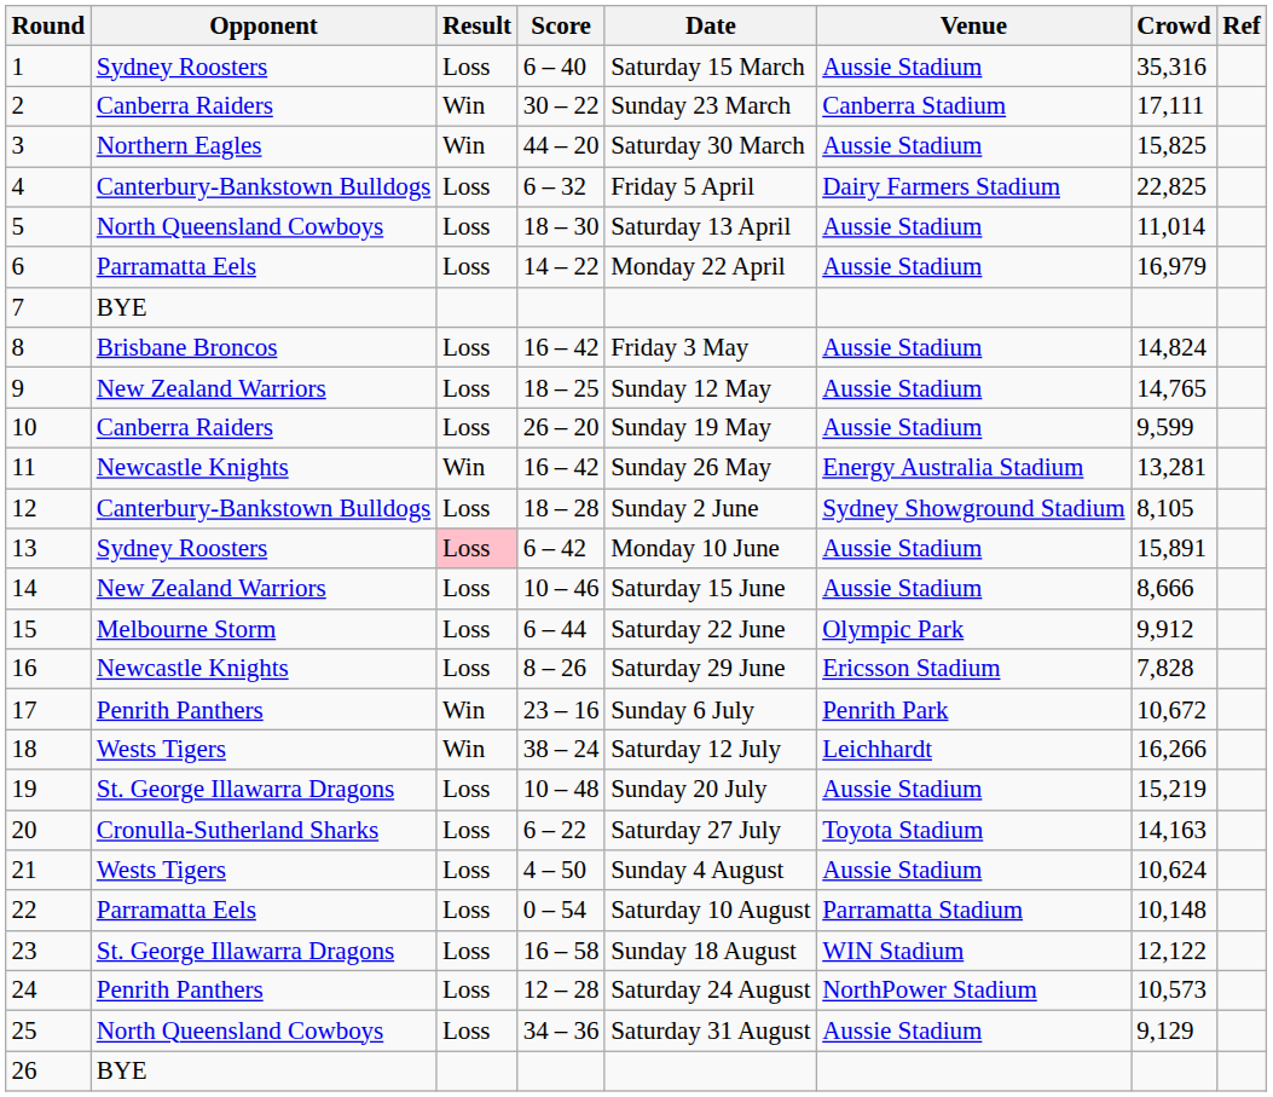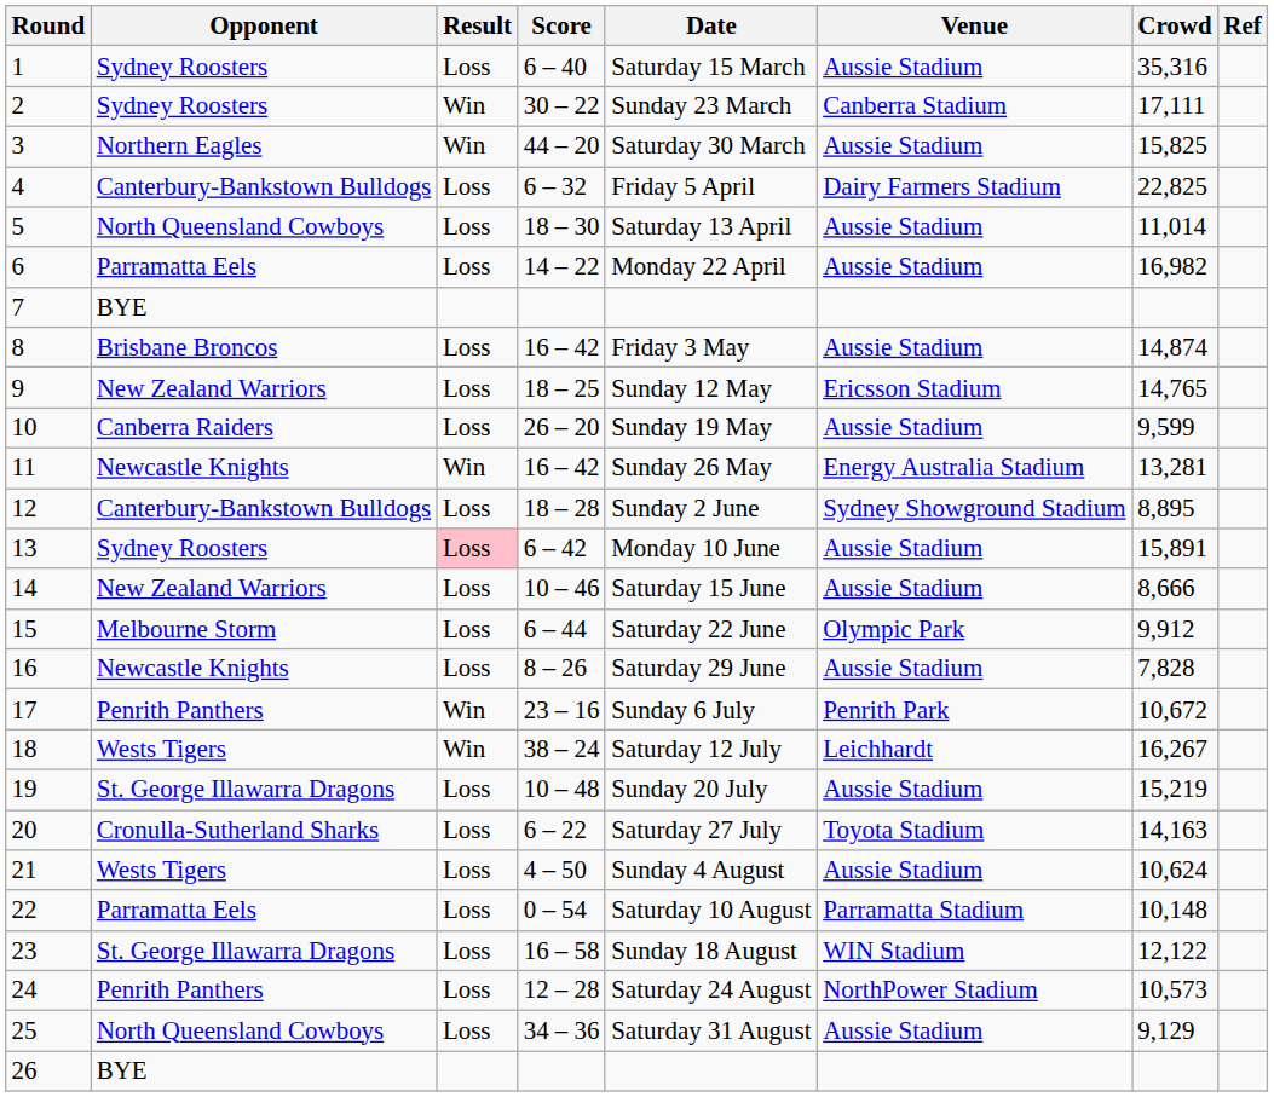 <table class="wikitable" style="text-align:left;">
 <tr>
 <th>Round</th>
 <th>Opponent</th>
 <th>Result</th>
 <th>Score</th>
 <th>Date</th>
 <th>Venue</th>
 <th>Crowd</th>
 <th>Ref</th>
 </tr>
 <tr>
 <td>1</td>
 <td> <a href='#'>Sydney Roosters</a></td>
 <td>Loss</td>
 <td>6 – 40</td>
 <td>Saturday 15 March</td>
 <td><a href='#'>Aussie Stadium</a></td>
 <td>35,316</td>
 <td></td>
 </tr>
 <tr>
 <td>2</td>
-<td> <a href='#'>Canberra Raiders</a></td>
+<td> <a href='#'>Sydney Roosters</a></td>
 <td>Win</td>
 <td>30 – 22</td>
 <td>Sunday 23 March</td>
 <td><a href='#'>Canberra Stadium</a></td>
 <td>17,111</td>
 <td></td>
 </tr>
 <tr>
 <td>3</td>
 <td> <a href='#'>Northern Eagles</a></td>
 <td>Win</td>
 <td>44 – 20</td>
 <td>Saturday 30 March</td>
 <td><a href='#'>Aussie Stadium</a></td>
 <td>15,825</td>
 <td></td>
 </tr>
 <tr>
 <td>4</td>
 <td> <a href='#'>Canterbury-Bankstown Bulldogs</a></td>
 <td>Loss</td>
 <td>6 – 32</td>
 <td>Friday 5 April</td>
 <td><a href='#'>Dairy Farmers Stadium</a></td>
 <td>22,825</td>
 <td></td>
 </tr>
 <tr>
 <td>5</td>
 <td> <a href='#'>North Queensland Cowboys</a></td>
 <td>Loss</td>
 <td>18 – 30</td>
 <td>Saturday 13 April</td>
 <td><a href='#'>Aussie Stadium</a></td>
 <td>11,014</td>
 <td></td>
 </tr>
 <tr>
 <td>6</td>
 <td> <a href='#'>Parramatta Eels</a></td>
 <td>Loss</td>
 <td>14 – 22</td>
 <td>Monday 22 April</td>
 <td><a href='#'>Aussie Stadium</a></td>
-<td>16,979</td>
+<td>16,982</td>
 <td></td>
 </tr>
 <tr>
 <td>7</td>
 <td>BYE</td>
 <td></td>
 <td></td>
 <td></td>
 <td></td>
 <td></td>
 <td></td>
 </tr>
 <tr>
 <td>8</td>
 <td> <a href='#'>Brisbane Broncos</a></td>
 <td>Loss</td>
 <td>16 – 42</td>
 <td>Friday 3 May</td>
 <td><a href='#'>Aussie Stadium</a></td>
-<td>14,824</td>
+<td>14,874</td>
 <td></td>
 </tr>
 <tr>
 <td>9</td>
 <td> <a href='#'>New Zealand Warriors</a></td>
 <td>Loss</td>
 <td>18 – 25</td>
 <td>Sunday 12 May</td>
-<td><a href='#'>Aussie Stadium</a></td>
+<td><a href='#'>Ericsson Stadium</a></td>
 <td>14,765</td>
 <td></td>
 </tr>
 <tr>
 <td>10</td>
 <td> <a href='#'>Canberra Raiders</a></td>
 <td>Loss</td>
 <td>26 – 20</td>
 <td>Sunday 19 May</td>
 <td><a href='#'>Aussie Stadium</a></td>
 <td>9,599</td>
 <td></td>
 </tr>
 <tr>
 <td>11</td>
 <td> <a href='#'>Newcastle Knights</a></td>
 <td>Win</td>
 <td>16 – 42</td>
 <td>Sunday 26 May</td>
 <td><a href='#'>Energy Australia Stadium</a></td>
 <td>13,281</td>
 <td></td>
 </tr>
 <tr>
 <td>12</td>
 <td> <a href='#'>Canterbury-Bankstown Bulldogs</a></td>
 <td>Loss</td>
 <td>18 – 28</td>
 <td>Sunday 2 June</td>
 <td><a href='#'>Sydney Showground Stadium</a></td>
-<td>8,105</td>
+<td>8,895</td>
 <td></td>
 </tr>
 <tr>
 <td>13</td>
 <td> <a href='#'>Sydney Roosters</a></td>
 <td style="background: pink;">Loss</td>
 <td>6 – 42</td>
 <td>Monday 10 June</td>
 <td><a href='#'>Aussie Stadium</a></td>
 <td>15,891</td>
 <td></td>
 </tr>
 <tr>
 <td>14</td>
 <td> <a href='#'>New Zealand Warriors</a></td>
 <td>Loss</td>
 <td>10 – 46</td>
 <td>Saturday 15 June</td>
 <td><a href='#'>Aussie Stadium</a></td>
 <td>8,666</td>
 <td></td>
 </tr>
 <tr>
 <td>15</td>
 <td> <a href='#'>Melbourne Storm</a></td>
 <td>Loss</td>
 <td>6 – 44</td>
 <td>Saturday 22 June</td>
 <td><a href='#'>Olympic Park</a></td>
 <td>9,912</td>
 <td></td>
 </tr>
 <tr>
 <td>16</td>
 <td> <a href='#'>Newcastle Knights</a></td>
 <td>Loss</td>
 <td>8 – 26</td>
 <td>Saturday 29 June</td>
-<td><a href='#'>Ericsson Stadium</a></td>
+<td><a href='#'>Aussie Stadium</a></td>
 <td>7,828</td>
 <td></td>
 </tr>
 <tr>
 <td>17</td>
 <td> <a href='#'>Penrith Panthers</a></td>
 <td>Win</td>
 <td>23 – 16</td>
 <td>Sunday 6 July</td>
 <td><a href='#'>Penrith Park</a></td>
 <td>10,672</td>
 <td></td>
 </tr>
 <tr>
 <td>18</td>
 <td> <a href='#'>Wests Tigers</a></td>
 <td>Win</td>
 <td>38 – 24</td>
 <td>Saturday 12 July</td>
 <td><a href='#'>Leichhardt</a></td>
-<td>16,266</td>
+<td>16,267</td>
 <td></td>
 </tr>
 <tr>
 <td>19</td>
 <td> <a href='#'>St. George Illawarra Dragons</a></td>
 <td>Loss</td>
 <td>10 – 48</td>
 <td>Sunday 20 July</td>
 <td><a href='#'>Aussie Stadium</a></td>
 <td>15,219</td>
 <td></td>
 </tr>
 <tr>
 <td>20</td>
 <td> <a href='#'>Cronulla-Sutherland Sharks</a></td>
 <td>Loss</td>
 <td>6 – 22</td>
 <td>Saturday 27 July</td>
 <td><a href='#'>Toyota Stadium</a></td>
 <td>14,163</td>
 <td></td>
 </tr>
 <tr>
 <td>21</td>
 <td> <a href='#'>Wests Tigers</a></td>
 <td>Loss</td>
 <td>4 – 50</td>
 <td>Sunday 4 August</td>
 <td><a href='#'>Aussie Stadium</a></td>
 <td>10,624</td>
 <td></td>
 </tr>
 <tr>
 <td>22</td>
 <td> <a href='#'>Parramatta Eels</a></td>
 <td>Loss</td>
 <td>0 – 54</td>
 <td>Saturday 10 August</td>
 <td><a href='#'>Parramatta Stadium</a></td>
 <td>10,148</td>
 <td></td>
 </tr>
 <tr>
 <td>23</td>
 <td> <a href='#'>St. George Illawarra Dragons</a></td>
 <td>Loss</td>
 <td>16 – 58</td>
 <td>Sunday 18 August</td>
 <td><a href='#'>WIN Stadium</a></td>
 <td>12,122</td>
 <td></td>
 </tr>
 <tr>
 <td>24</td>
 <td> <a href='#'>Penrith Panthers</a></td>
 <td>Loss</td>
 <td>12 – 28</td>
 <td>Saturday 24 August</td>
 <td><a href='#'>NorthPower Stadium</a></td>
 <td>10,573</td>
 <td></td>
 </tr>
 <tr>
 <td>25</td>
 <td> <a href='#'>North Queensland Cowboys</a></td>
 <td>Loss</td>
 <td>34 – 36</td>
 <td>Saturday 31 August</td>
 <td><a href='#'>Aussie Stadium</a></td>
 <td>9,129</td>
 <td></td>
 </tr>
 <tr>
 <td>26</td>
 <td>BYE</td>
 <td></td>
 <td></td>
 <td></td>
 <td></td>
 <td></td>
 <td></td>
 </tr>
 </table>
